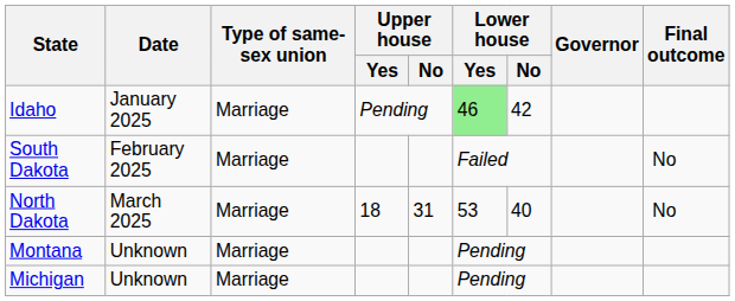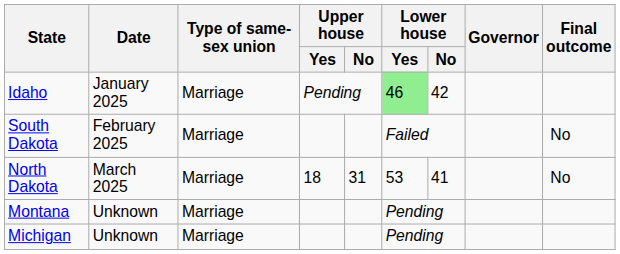 <table class="wikitable sortable" style="width:100%;">
 <tr>
 <th rowspan=2>State</th>
 <th rowspan=2>Date</th>
 <th rowspan=2>Type of same-sex union</th>
 <th colspan=2>Upper house</th>
 <th colspan=2>Lower house</th>
 <th rowspan=2>Governor</th>
 <th rowspan=2>Final<br>outcome</th>
 </tr>
 <tr>
 <th>Yes</th>
 <th>No</th>
 <th>Yes</th>
 <th>No</th>
 </tr>
 <tr>
 <td> <a href='#'>Idaho</a></td>
 <td>January 2025</td>
 <td>Marriage</td>
 <td colspan=2><em>Pending</em></td>
 <td style="background: lightgreen;">46</td>
 <td>42</td>
 <td></td>
 <td></td>
 </tr>
 <tr>
 <td> <a href='#'>South Dakota</a></td>
 <td>February 2025</td>
 <td>Marriage</td>
 <td></td>
 <td></td>
 <td colspan=2><em>Failed</em></td>
 <td></td>
 <td> No</td>
 </tr>
 <tr>
 <td> <a href='#'>North Dakota</a></td>
 <td>March 2025</td>
 <td>Marriage</td>
 <td>18</td>
 <td>31</td>
 <td>53</td>
-<td>40</td>
+<td>41</td>
 <td></td>
 <td> No</td>
 </tr>
 <tr>
 <td> <a href='#'>Montana</a></td>
 <td>Unknown</td>
 <td>Marriage</td>
 <td></td>
 <td></td>
 <td colspan=2><em>Pending</em></td>
 <td></td>
 <td></td>
 </tr>
 <tr>
 <td> <a href='#'>Michigan</a></td>
 <td>Unknown</td>
 <td>Marriage</td>
 <td></td>
 <td></td>
 <td colspan=2><em>Pending</em></td>
 <td></td>
 <td></td>
 </tr>
 </table>
